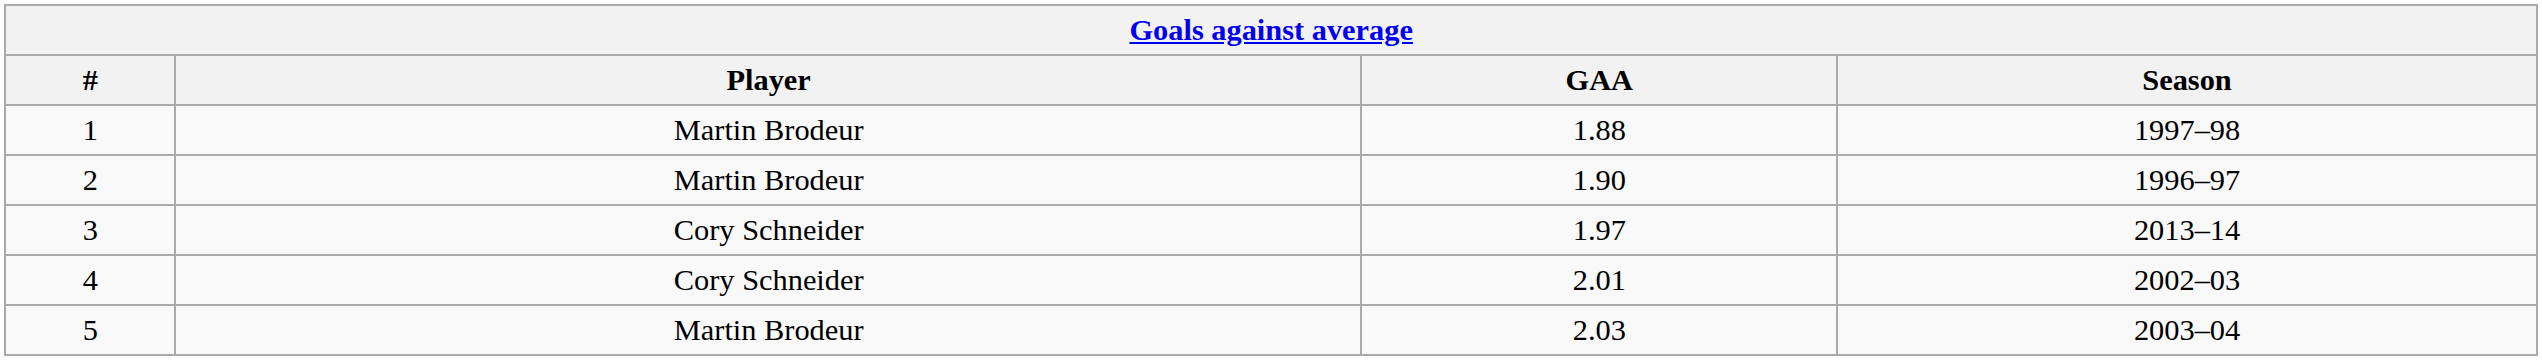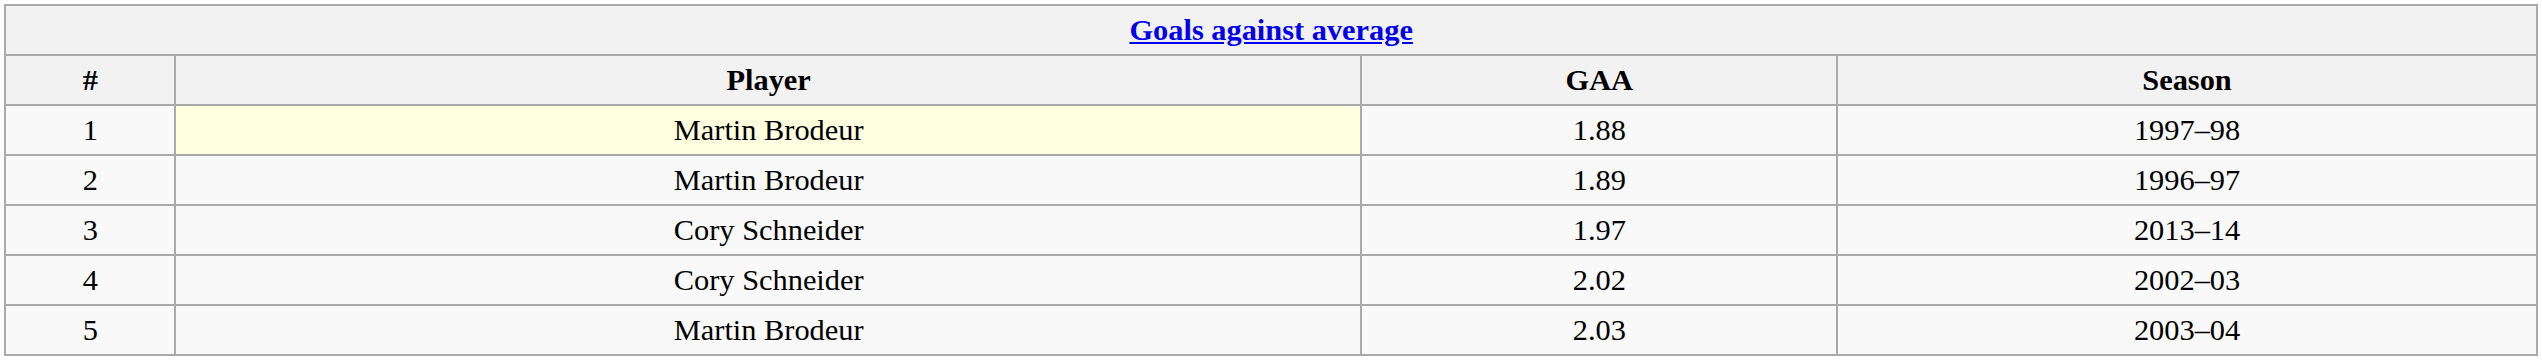 <table class="wikitable" style="text-align: center; font-size: 95%" width="80%">
 <tr>
 <th colspan="4"><a href='#'>Goals against average</a></th>
 </tr>
 <tr>
 <th>#</th>
 <th>Player</th>
 <th>GAA</th>
 <th>Season</th>
 </tr>
 <tr>
 <td>1</td>
-<td>Martin Brodeur</td>
+<td style="background: lightyellow;">Martin Brodeur</td>
 <td>1.88</td>
 <td>1997–98</td>
 </tr>
 <tr>
 <td>2</td>
 <td>Martin Brodeur</td>
-<td>1.90</td>
+<td>1.89</td>
 <td>1996–97</td>
 </tr>
 <tr>
 <td>3</td>
 <td>Cory Schneider</td>
 <td>1.97</td>
 <td>2013–14</td>
 </tr>
 <tr>
 <td>4</td>
 <td>Cory Schneider</td>
-<td>2.01</td>
+<td>2.02</td>
 <td>2002–03</td>
 </tr>
 <tr>
 <td>5</td>
 <td>Martin Brodeur</td>
 <td>2.03</td>
 <td>2003–04</td>
 </tr>
 </table>
